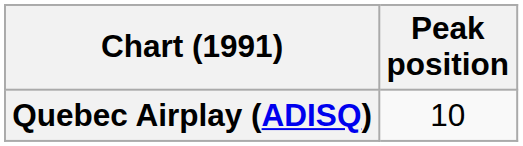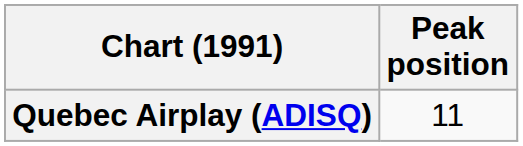 <table class="wikitable plainrowheaders" style="text-align:center">
 <tr>
 <th scope="col">Chart (1991)</th>
 <th scope="col">Peak<br>position</th>
 </tr>
 <tr>
 <th scope="row">Quebec Airplay (<a href='#'>ADISQ</a>)</th>
-<td>10</td>
+<td>11</td>
 </tr>
 </table>
